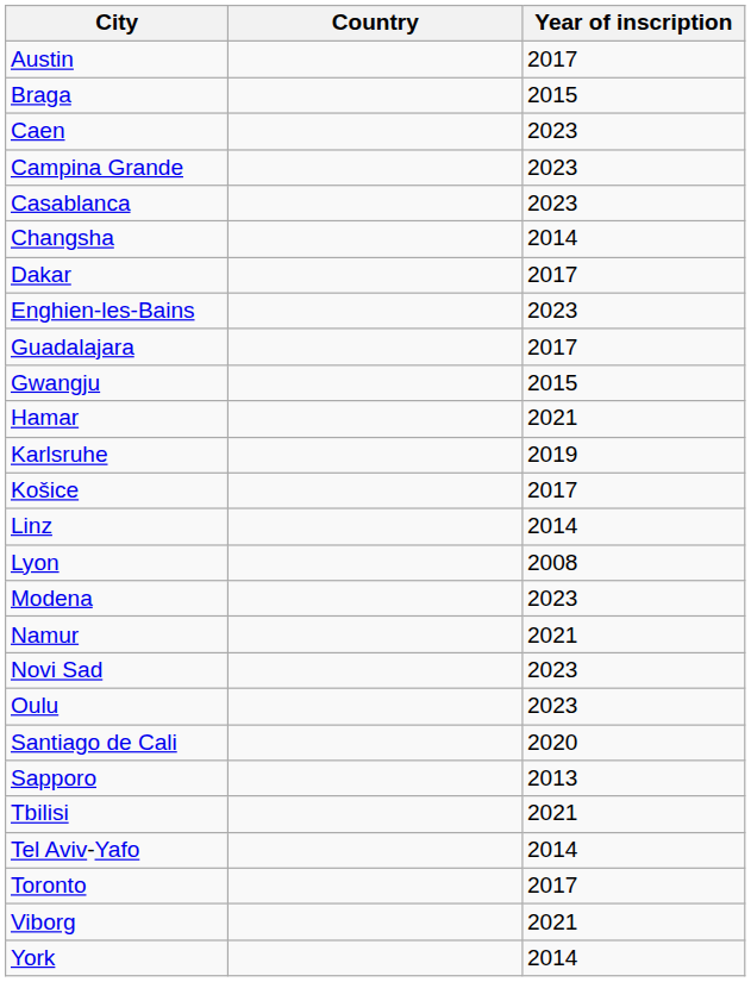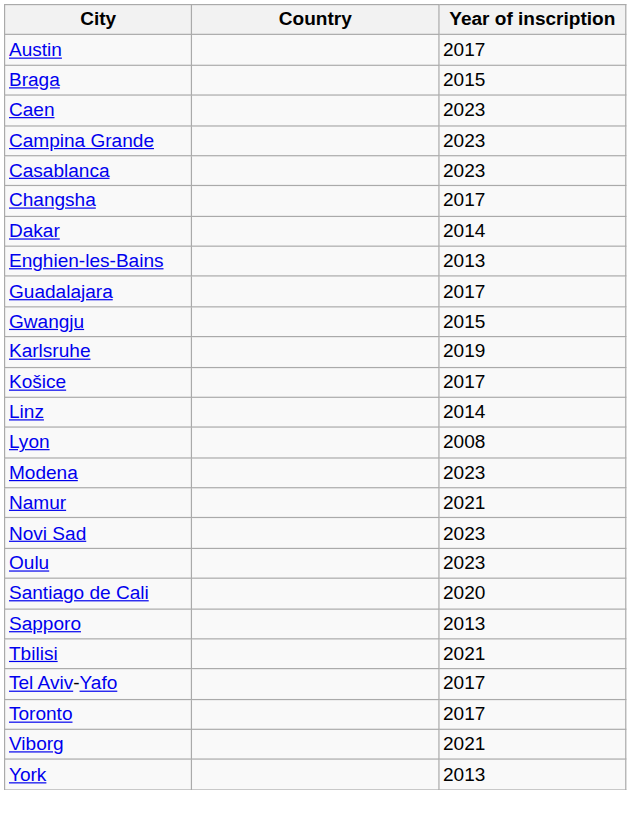 <table class="wikitable sortable">
 <tr>
 <th width="150">City</th>
 <th width="200">Country</th>
 <th width="150">Year of inscription</th>
 </tr>
 <tr>
 <td><a href='#'>Austin</a></td>
 <td></td>
 <td>2017</td>
 </tr>
 <tr>
 <td><a href='#'>Braga</a></td>
 <td></td>
 <td>2015</td>
 </tr>
 <tr>
 <td><a href='#'>Caen</a></td>
 <td></td>
 <td>2023</td>
 </tr>
 <tr>
 <td><a href='#'>Campina Grande</a></td>
 <td></td>
 <td>2023</td>
 </tr>
 <tr>
 <td><a href='#'>Casablanca</a></td>
 <td></td>
 <td>2023</td>
 </tr>
 <tr>
 <td><a href='#'>Changsha</a></td>
 <td></td>
-<td>2014</td>
+<td>2017</td>
 </tr>
 <tr>
 <td><a href='#'>Dakar</a></td>
 <td></td>
-<td>2017</td>
+<td>2014</td>
 </tr>
 <tr>
 <td><a href='#'>Enghien-les-Bains</a></td>
 <td></td>
-<td>2023</td>
+<td>2013</td>
 </tr>
 <tr>
 <td><a href='#'>Guadalajara</a></td>
 <td></td>
 <td>2017</td>
 </tr>
 <tr>
 <td><a href='#'>Gwangju</a></td>
 <td></td>
 <td>2015</td>
-</tr>
-<tr>
-<td><a href='#'>Hamar</a></td>
-<td></td>
-<td>2021</td>
 </tr>
 <tr>
 <td><a href='#'>Karlsruhe</a></td>
 <td></td>
 <td>2019</td>
 </tr>
 <tr>
 <td><a href='#'>Košice</a></td>
 <td></td>
 <td>2017</td>
 </tr>
 <tr>
 <td><a href='#'>Linz</a></td>
 <td></td>
 <td>2014</td>
 </tr>
 <tr>
 <td><a href='#'>Lyon</a></td>
 <td></td>
 <td>2008</td>
 </tr>
 <tr>
 <td><a href='#'>Modena</a></td>
 <td></td>
 <td>2023</td>
 </tr>
 <tr>
 <td><a href='#'>Namur</a></td>
 <td></td>
 <td>2021</td>
 </tr>
 <tr>
 <td><a href='#'>Novi Sad</a></td>
 <td></td>
 <td>2023</td>
 </tr>
 <tr>
 <td><a href='#'>Oulu</a></td>
 <td></td>
 <td>2023</td>
 </tr>
 <tr>
 <td><a href='#'>Santiago de Cali</a></td>
 <td></td>
 <td>2020</td>
 </tr>
 <tr>
 <td><a href='#'>Sapporo</a></td>
 <td></td>
 <td>2013</td>
 </tr>
 <tr>
 <td><a href='#'>Tbilisi</a></td>
 <td></td>
 <td>2021</td>
 </tr>
 <tr>
 <td><a href='#'>Tel Aviv</a>-<a href='#'>Yafo</a></td>
 <td></td>
-<td>2014</td>
+<td>2017</td>
 </tr>
 <tr>
 <td><a href='#'>Toronto</a></td>
 <td></td>
 <td>2017</td>
 </tr>
 <tr>
 <td><a href='#'>Viborg</a></td>
 <td></td>
 <td>2021</td>
 </tr>
 <tr>
 <td><a href='#'>York</a></td>
 <td></td>
-<td>2014</td>
+<td>2013</td>
 </tr>
 </table>
